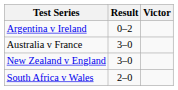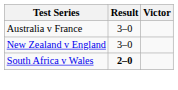 <table class="wikitable">
 <tr>
 <th align=left>Test Series </th>
 <th>Result</th>
 <th align=left>Victor </th>
-</tr>
-<tr>
-<td><a href='#'>Argentina v Ireland</a></td>
-<td align=center>0–2</td>
-<td></td>
 </tr>
 <tr>
 <td>Australia v France</td>
 <td align=center>3–0</td>
 <td></td>
 </tr>
 <tr>
 <td><a href='#'>New Zealand v England</a></td>
 <td align=center>3–0</td>
 <td></td>
 </tr>
 <tr>
 <td><a href='#'>South Africa v Wales</a></td>
-<td align=center>2–0</td>
+<td align=center><strong>2–0</strong></td>
 <td></td>
 </tr>
 </table>
